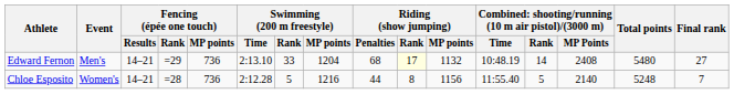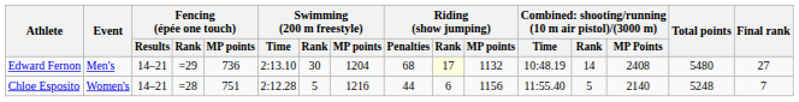 <table class="wikitable" style="font-size:90%">
 <tr>
 <th rowspan=2>Athlete</th>
 <th rowspan=2>Event</th>
 <th colspan=3>Fencing<br><span>(épée one touch)</span></th>
 <th colspan=3>Swimming<br><span>(200 m freestyle)</span></th>
 <th colspan=3>Riding<br><span>(show jumping)</span></th>
 <th colspan=3>Combined: shooting/running<br><span>(10 m air pistol)/(3000 m)</span></th>
 <th rowspan=2>Total points</th>
 <th rowspan=2>Final rank</th>
 </tr>
 <tr style="font-size:95%">
 <th>Results</th>
 <th>Rank</th>
 <th>MP points</th>
 <th>Time</th>
 <th>Rank</th>
 <th>MP points</th>
 <th>Penalties</th>
 <th>Rank</th>
 <th>MP points</th>
 <th>Time</th>
 <th>Rank</th>
 <th>MP Points</th>
 </tr>
 <tr align=center>
 <td align=left><a href='#'>Edward Fernon</a></td>
 <td align=left><a href='#'>Men's</a></td>
 <td>14–21</td>
 <td>=29</td>
 <td>736</td>
 <td>2:13.10</td>
-<td>33</td>
+<td>30</td>
 <td>1204</td>
 <td>68</td>
 <td style="background: lightyellow;">17</td>
 <td>1132</td>
 <td>10:48.19</td>
 <td>14</td>
 <td>2408</td>
 <td>5480</td>
 <td>27</td>
 </tr>
 <tr align=center>
 <td align=left><a href='#'>Chloe Esposito</a></td>
 <td align=left><a href='#'>Women's</a></td>
 <td>14–21</td>
 <td>=28</td>
-<td>736</td>
+<td>751</td>
 <td>2:12.28</td>
 <td>5</td>
 <td>1216</td>
 <td>44</td>
-<td>8</td>
+<td>6</td>
 <td>1156</td>
 <td>11:55.40</td>
 <td>5</td>
 <td>2140</td>
 <td>5248</td>
 <td>7</td>
 </tr>
 </table>
